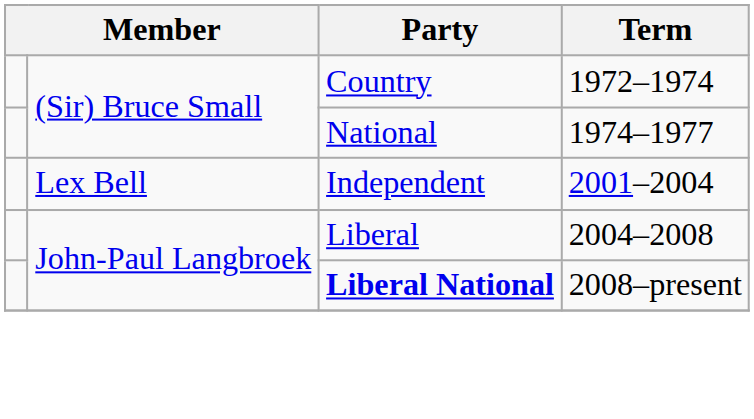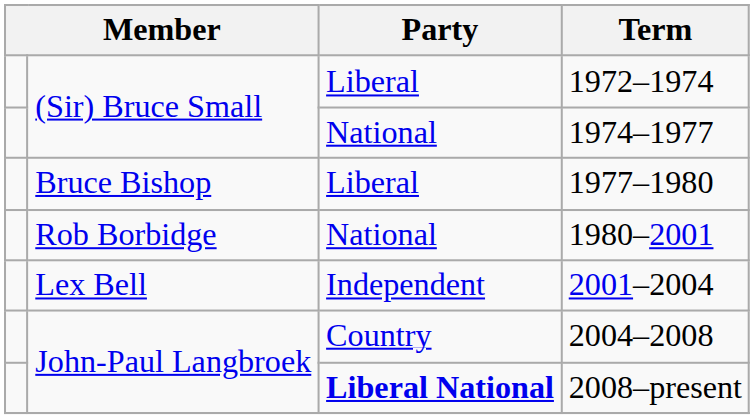 <table class="wikitable">
 <tr>
 <th colspan="2">Member</th>
 <th>Party</th>
 <th>Term</th>
 </tr>
 <tr>
 <td> </td>
 <td rowspan="2"><a href='#'>(Sir) Bruce Small</a></td>
-<td><a href='#'>Country</a></td>
+<td><a href='#'>Liberal</a></td>
 <td>1972–1974</td>
 </tr>
 <tr>
 <td> </td>
 <td><a href='#'>National</a></td>
 <td>1974–1977</td>
+</tr>
+<tr>
+<td> </td>
+<td><a href='#'>Bruce Bishop</a></td>
+<td><a href='#'>Liberal</a></td>
+<td>1977–1980</td>
+</tr>
+<tr>
+<td> </td>
+<td><a href='#'>Rob Borbidge</a></td>
+<td><a href='#'>National</a></td>
+<td>1980–<a href='#'>2001</a></td>
 </tr>
 <tr>
 <td> </td>
 <td><a href='#'>Lex Bell</a></td>
 <td><a href='#'>Independent</a></td>
 <td><a href='#'>2001</a>–2004</td>
 </tr>
 <tr>
 <td> </td>
 <td rowspan="2"><a href='#'>John-Paul Langbroek</a></td>
-<td><a href='#'>Liberal</a></td>
+<td><a href='#'>Country</a></td>
 <td>2004–2008</td>
 </tr>
 <tr>
 <td> </td>
 <td><strong><a href='#'>Liberal National</a></strong></td>
 <td>2008–present</td>
 </tr>
 <tr>
 </tr>
 </table>
